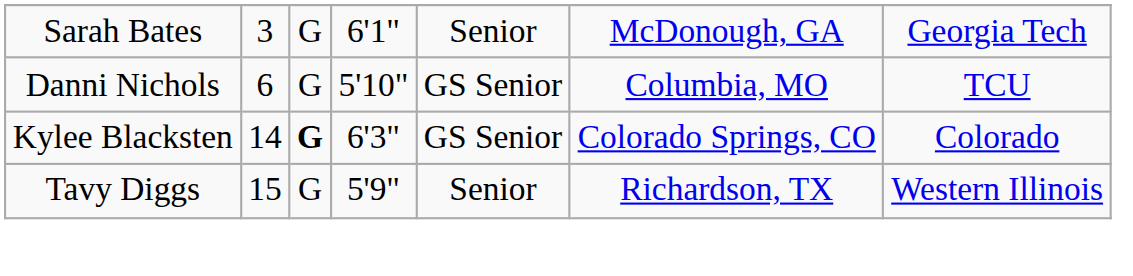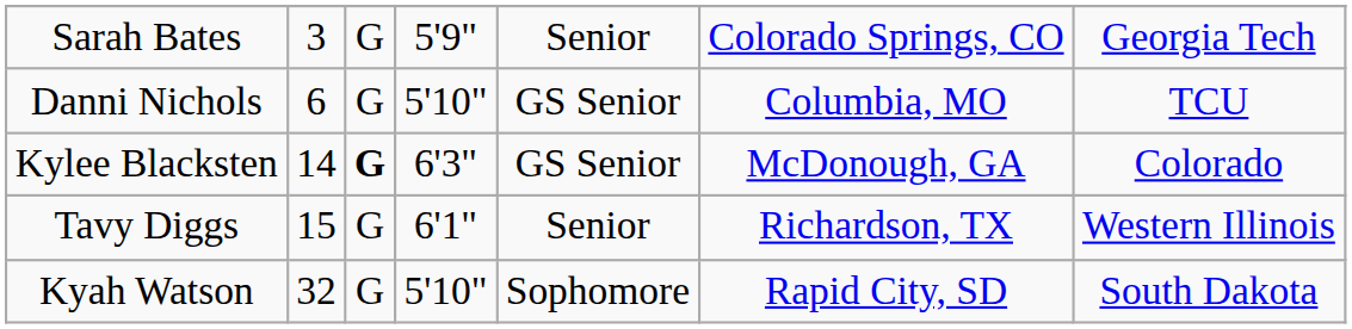 <table class="wikitable sortable" style="text-align: center">
 <tr align=center>
 </tr>
 <tr>
 <td>Sarah Bates</td>
 <td>3</td>
 <td>G</td>
-<td>6'1"</td>
+<td>5'9"</td>
 <td>Senior</td>
-<td><a href='#'>McDonough, GA</a></td>
+<td><a href='#'>Colorado Springs, CO</a></td>
 <td><a href='#'>Georgia Tech</a></td>
 </tr>
 <tr>
 <td>Danni Nichols</td>
 <td>6</td>
 <td>G</td>
 <td>5'10"</td>
 <td>GS Senior</td>
 <td><a href='#'>Columbia, MO</a></td>
 <td><a href='#'>TCU</a></td>
 </tr>
 <tr>
 <td>Kylee Blacksten</td>
 <td>14</td>
 <td><strong>G</strong></td>
 <td>6'3"</td>
 <td>GS Senior</td>
-<td><a href='#'>Colorado Springs, CO</a></td>
+<td><a href='#'>McDonough, GA</a></td>
 <td><a href='#'>Colorado</a></td>
 </tr>
 <tr>
 <td>Tavy Diggs</td>
 <td>15</td>
 <td>G</td>
-<td>5'9"</td>
+<td>6'1"</td>
 <td>Senior</td>
 <td><a href='#'>Richardson, TX</a></td>
 <td><a href='#'>Western Illinois</a></td>
 </tr>
+<tr>
+<td>Kyah Watson</td>
+<td>32</td>
+<td>G</td>
+<td>5'10"</td>
+<td> Sophomore</td>
+<td><a href='#'>Rapid City, SD</a></td>
+<td><a href='#'>South Dakota</a></td>
+</tr>
 </table>
